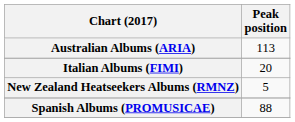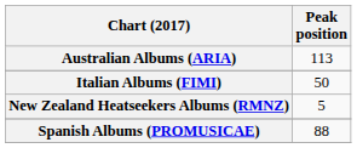 <table class="wikitable sortable plainrowheaders" style="text-align:center">
 <tr>
 <th scope="col">Chart (2017)</th>
 <th scope="col">Peak<br> position</th>
 </tr>
 <tr>
 <th scope="row">Australian Albums (<a href='#'>ARIA</a>)</th>
 <td>113</td>
 </tr>
 <tr>
 </tr>
 <tr>
 </tr>
 <tr>
 </tr>
 <tr>
 </tr>
 <tr>
 </tr>
 <tr>
 </tr>
 <tr>
 </tr>
 <tr>
 <th scope="row">Italian Albums (<a href='#'>FIMI</a>)</th>
-<td>20</td>
+<td>50</td>
 </tr>
 <tr>
 <th scope="row">New Zealand Heatseekers Albums (<a href='#'>RMNZ</a>)</th>
 <td>5</td>
 </tr>
 <tr>
 </tr>
 <tr>
 </tr>
 <tr>
 <th scope="row">Spanish Albums (<a href='#'>PROMUSICAE</a>)</th>
 <td>88</td>
 </tr>
 <tr>
 </tr>
 <tr>
 </tr>
 <tr>
 </tr>
 <tr>
 </tr>
 <tr>
 </tr>
 </table>
